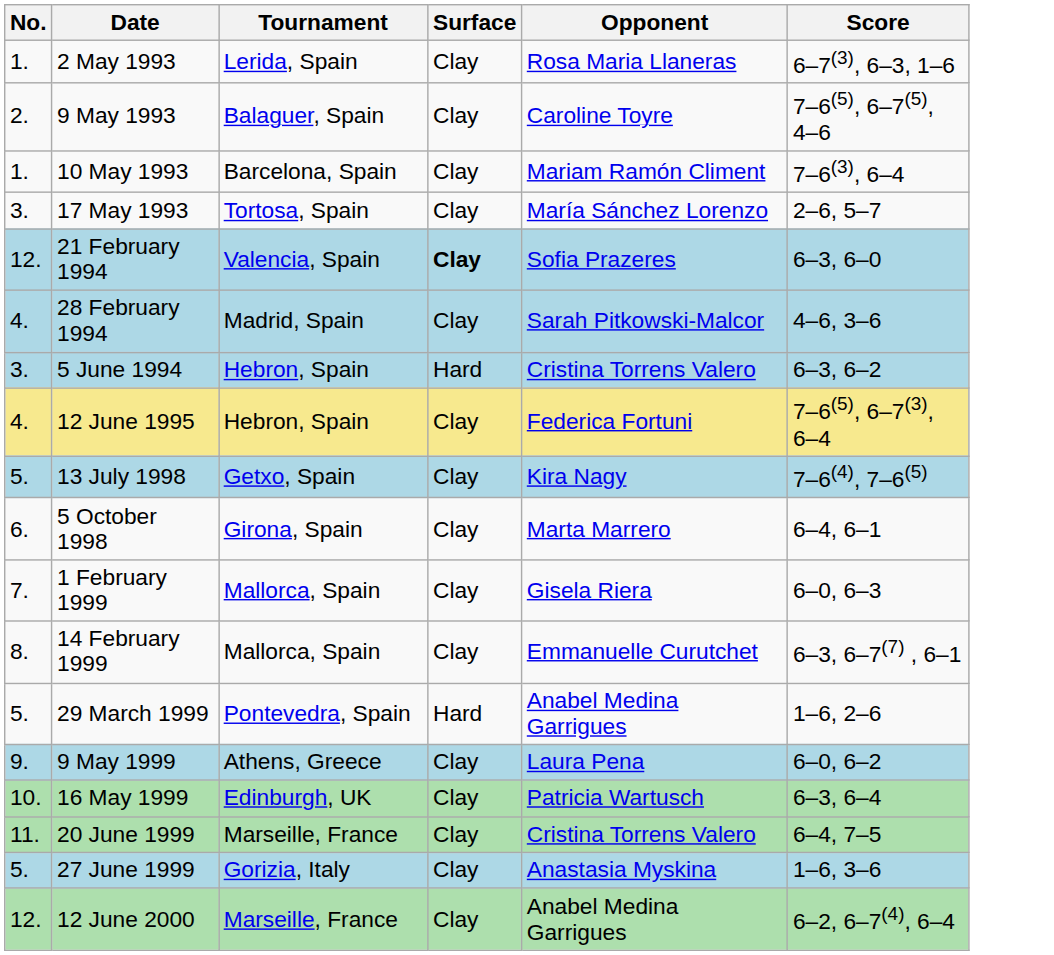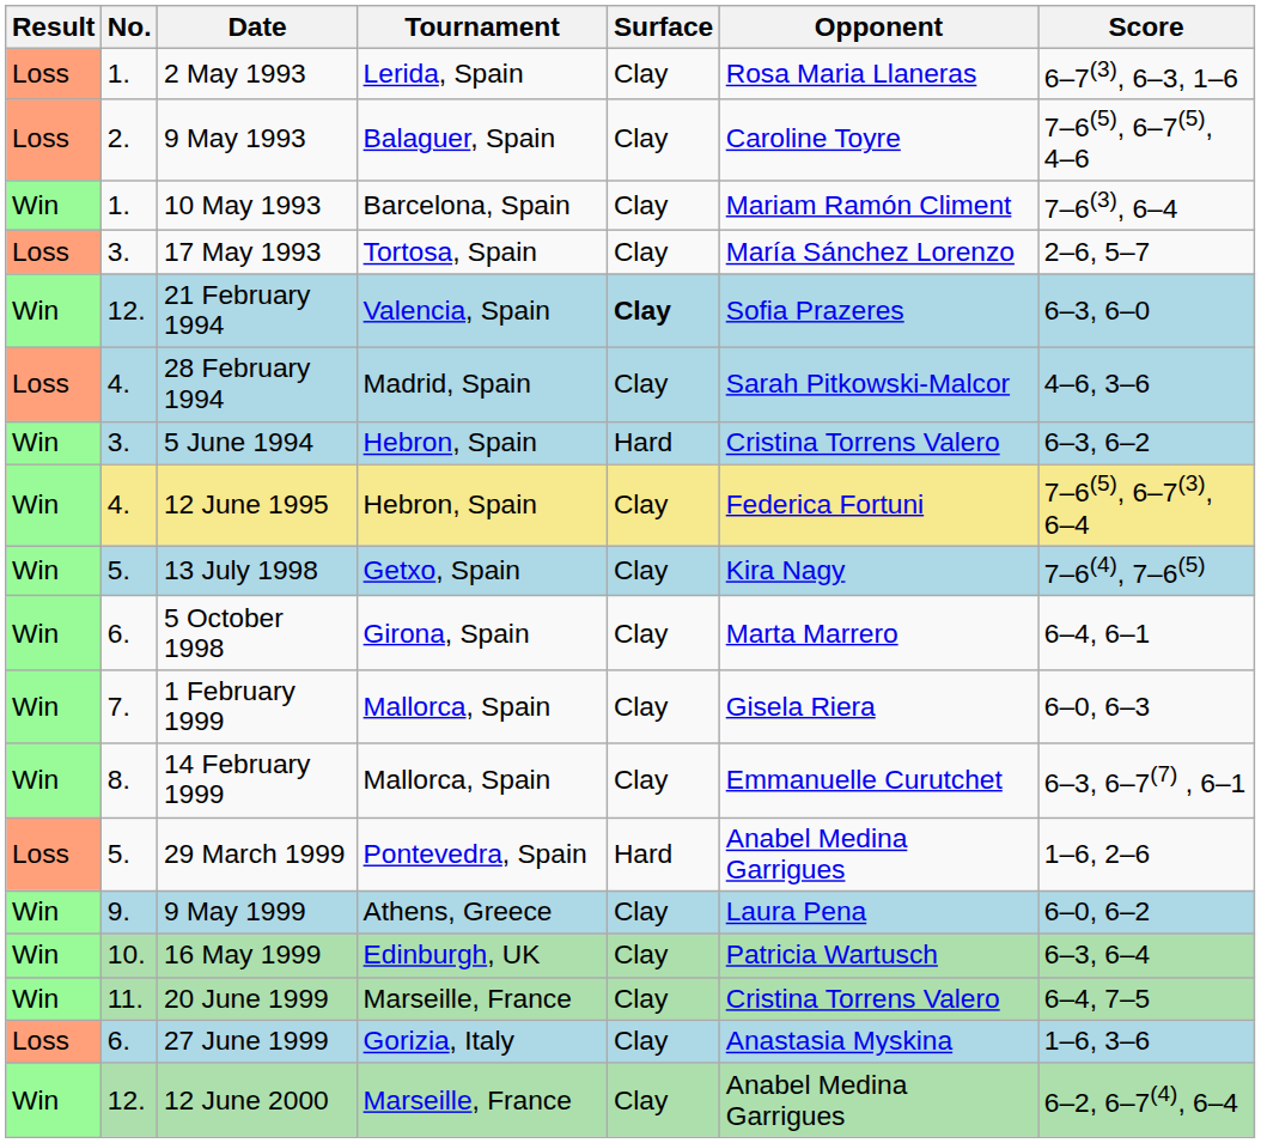 <table class="sortable wikitable">
 <tr>
+<th>Result</th>
 <th>No.</th>
 <th style="width:110px">Date</th>
 <th style="width:140px">Tournament</th>
 <th style="width:50px">Surface</th>
 <th style="width:180px">Opponent</th>
 <th style="width:120px" class="unsortable">Score</th>
 </tr>
 <tr>
+<td style="background:#ffa07a;">Loss</td>
 <td>1.</td>
 <td>2 May 1993</td>
 <td><a href='#'>Lerida</a>, Spain</td>
 <td>Clay</td>
 <td> <a href='#'>Rosa Maria Llaneras</a></td>
 <td>6–7<sup>(3)</sup>, 6–3, 1–6</td>
 </tr>
 <tr>
+<td style="background:#ffa07a;">Loss</td>
 <td>2.</td>
 <td>9 May 1993</td>
 <td><a href='#'>Balaguer</a>, Spain</td>
 <td>Clay</td>
 <td> <a href='#'>Caroline Toyre</a></td>
 <td>7–6<sup>(5)</sup>, 6–7<sup>(5)</sup>, 4–6</td>
 </tr>
 <tr>
+<td style="background:#98fb98;">Win</td>
 <td>1.</td>
 <td>10 May 1993</td>
 <td>Barcelona, Spain</td>
 <td>Clay</td>
 <td> <a href='#'>Mariam Ramón Climent</a></td>
 <td>7–6<sup>(3)</sup>, 6–4</td>
 </tr>
 <tr>
+<td style="background:#ffa07a;">Loss</td>
 <td>3.</td>
 <td>17 May 1993</td>
 <td><a href='#'>Tortosa</a>, Spain</td>
 <td>Clay</td>
 <td> <a href='#'>María Sánchez Lorenzo</a></td>
 <td>2–6, 5–7</td>
 </tr>
 <tr bgcolor="lightblue">
+<td style="background:#98fb98;">Win</td>
 <td>12.</td>
 <td>21 February 1994</td>
 <td><a href='#'>Valencia</a>, Spain</td>
 <td><strong>Clay</strong></td>
 <td> <a href='#'>Sofia Prazeres</a></td>
 <td>6–3, 6–0</td>
 </tr>
 <tr style="background:lightblue;">
+<td style="background:#ffa07a;">Loss</td>
 <td>4.</td>
 <td>28 February 1994</td>
 <td>Madrid, Spain</td>
 <td>Clay</td>
 <td> <a href='#'>Sarah Pitkowski-Malcor</a></td>
 <td>4–6, 3–6</td>
 </tr>
 <tr style="background:lightblue;">
+<td style="background:#98fb98;">Win</td>
 <td>3.</td>
 <td>5 June 1994</td>
 <td><a href='#'>Hebron</a>, Spain</td>
 <td>Hard</td>
 <td> <a href='#'>Cristina Torrens Valero</a></td>
 <td>6–3, 6–2</td>
 </tr>
 <tr style="background:#f7e98e;">
+<td style="background:#98fb98;">Win</td>
 <td>4.</td>
 <td>12 June 1995</td>
 <td>Hebron, Spain</td>
 <td>Clay</td>
 <td> <a href='#'>Federica Fortuni</a></td>
 <td>7–6<sup>(5)</sup>, 6–7<sup>(3)</sup>, 6–4</td>
 </tr>
 <tr style="background:lightblue;">
+<td style="background:#98fb98;">Win</td>
 <td>5.</td>
 <td>13 July 1998</td>
 <td><a href='#'>Getxo</a>, Spain</td>
 <td>Clay</td>
 <td> <a href='#'>Kira Nagy</a></td>
 <td>7–6<sup>(4)</sup>, 7–6<sup>(5)</sup></td>
 </tr>
 <tr>
+<td style="background:#98fb98;">Win</td>
 <td>6.</td>
 <td>5 October 1998</td>
 <td><a href='#'>Girona</a>, Spain</td>
 <td>Clay</td>
 <td> <a href='#'>Marta Marrero</a></td>
 <td>6–4, 6–1</td>
 </tr>
 <tr>
+<td style="background:#98fb98;">Win</td>
 <td>7.</td>
 <td>1 February 1999</td>
 <td><a href='#'>Mallorca</a>, Spain</td>
 <td>Clay</td>
 <td> <a href='#'>Gisela Riera</a></td>
 <td>6–0, 6–3</td>
 </tr>
 <tr>
+<td style="background:#98fb98;">Win</td>
 <td>8.</td>
 <td>14 February 1999</td>
 <td>Mallorca, Spain</td>
 <td>Clay</td>
 <td> <a href='#'>Emmanuelle Curutchet</a></td>
 <td>6–3, 6–7<sup>(7)</sup> , 6–1</td>
 </tr>
 <tr>
+<td style="background:#ffa07a;">Loss</td>
 <td>5.</td>
 <td>29 March 1999</td>
 <td><a href='#'>Pontevedra</a>, Spain</td>
 <td>Hard</td>
 <td> <a href='#'>Anabel Medina Garrigues</a></td>
 <td>1–6, 2–6</td>
 </tr>
 <tr style="background:lightblue;">
+<td style="background:#98fb98;">Win</td>
 <td>9.</td>
 <td>9 May 1999</td>
 <td>Athens, Greece</td>
 <td>Clay</td>
 <td> <a href='#'>Laura Pena</a></td>
 <td>6–0, 6–2</td>
 </tr>
 <tr style="background:#addfad;">
+<td style="background:#98fb98;">Win</td>
 <td>10.</td>
 <td>16 May 1999</td>
 <td><a href='#'>Edinburgh</a>, UK</td>
 <td>Clay</td>
 <td> <a href='#'>Patricia Wartusch</a></td>
 <td>6–3, 6–4</td>
 </tr>
 <tr style="background:#addfad;">
+<td style="background:#98fb98;">Win</td>
 <td>11.</td>
 <td>20 June 1999</td>
 <td>Marseille, France</td>
 <td>Clay</td>
 <td> <a href='#'>Cristina Torrens Valero</a></td>
 <td>6–4, 7–5</td>
 </tr>
 <tr style="background:lightblue;">
-<td>5.</td>
+<td style="background:#ffa07a;">Loss</td>
+<td>6.</td>
 <td>27 June 1999</td>
 <td><a href='#'>Gorizia</a>, Italy</td>
 <td>Clay</td>
 <td> <a href='#'>Anastasia Myskina</a></td>
 <td>1–6, 3–6</td>
 </tr>
 <tr style="background:#addfad;">
+<td style="background:#98fb98;">Win</td>
 <td>12.</td>
 <td>12 June 2000</td>
 <td><a href='#'>Marseille</a>, France</td>
 <td>Clay</td>
 <td> Anabel Medina Garrigues</td>
 <td>6–2, 6–7<sup>(4)</sup>, 6–4</td>
 </tr>
 </table>
